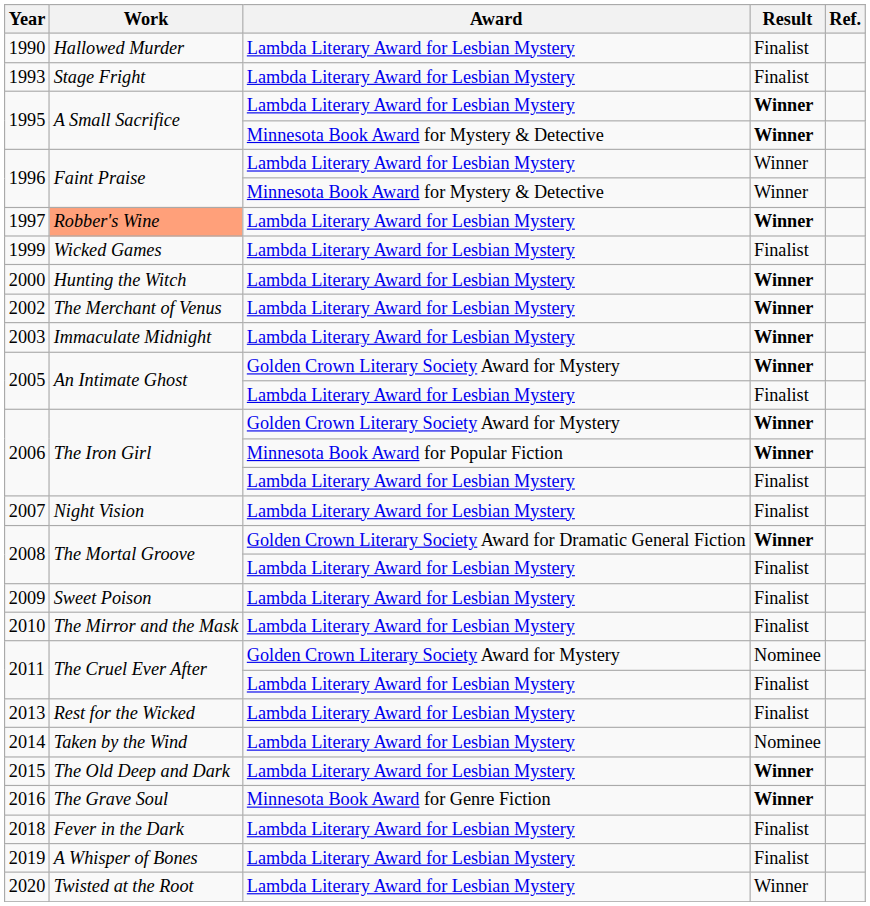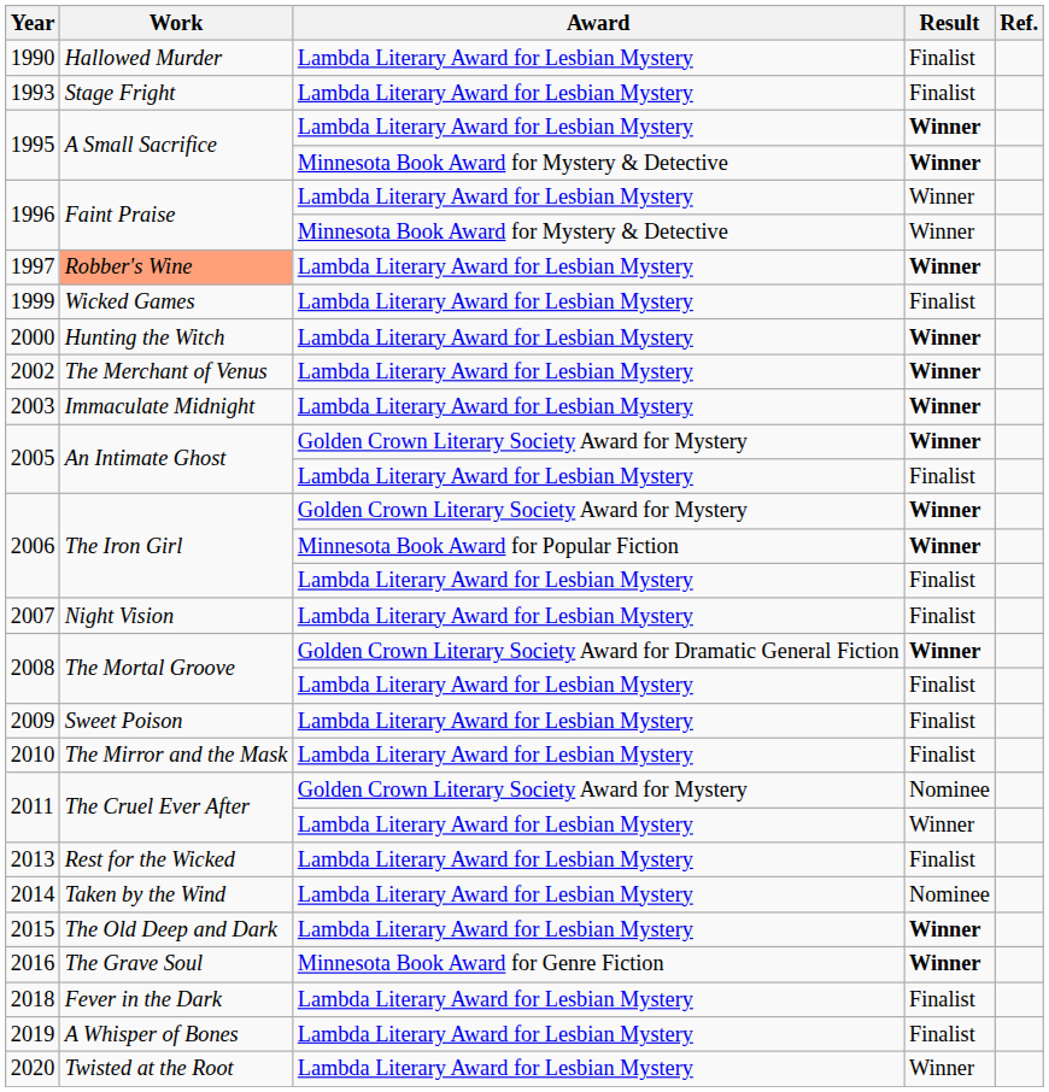 <table class="wikitable sortable">
 <tr>
 <th>Year</th>
 <th>Work</th>
 <th>Award</th>
 <th>Result</th>
 <th>Ref.</th>
 </tr>
 <tr>
 <td>1990</td>
 <td><em>Hallowed Murder</em></td>
 <td><a href='#'>Lambda Literary Award for Lesbian Mystery</a></td>
 <td>Finalist</td>
 <td></td>
 </tr>
 <tr>
 <td>1993</td>
 <td><em>Stage Fright</em></td>
 <td><a href='#'>Lambda Literary Award for Lesbian Mystery</a></td>
 <td>Finalist</td>
 <td></td>
 </tr>
 <tr>
 <td rowspan="2">1995</td>
 <td rowspan="2"><em>A Small Sacrifice</em></td>
 <td><a href='#'>Lambda Literary Award for Lesbian Mystery</a></td>
 <td><strong>Winner</strong></td>
 <td></td>
 </tr>
 <tr>
 <td><a href='#'>Minnesota Book Award</a> for Mystery & Detective</td>
 <td><strong>Winner</strong></td>
 <td></td>
 </tr>
 <tr>
 <td rowspan="2">1996</td>
 <td rowspan="2"><em>Faint Praise</em></td>
 <td><a href='#'>Lambda Literary Award for Lesbian Mystery</a></td>
 <td>Winner</td>
 <td></td>
 </tr>
 <tr>
 <td><a href='#'>Minnesota Book Award</a> for Mystery & Detective</td>
 <td>Winner</td>
 <td></td>
 </tr>
 <tr>
 <td>1997</td>
 <td style="background: lightsalmon;"><em>Robber's Wine</em></td>
 <td><a href='#'>Lambda Literary Award for Lesbian Mystery</a></td>
 <td><strong>Winner</strong></td>
 <td></td>
 </tr>
 <tr>
 <td>1999</td>
 <td><em>Wicked Games</em></td>
 <td><a href='#'>Lambda Literary Award for Lesbian Mystery</a></td>
 <td>Finalist</td>
 <td></td>
 </tr>
 <tr>
 <td>2000</td>
 <td><em>Hunting the Witch</em></td>
 <td><a href='#'>Lambda Literary Award for Lesbian Mystery</a></td>
 <td><strong>Winner</strong></td>
 <td></td>
 </tr>
 <tr>
 <td>2002</td>
 <td><em>The Merchant of Venus</em></td>
 <td><a href='#'>Lambda Literary Award for Lesbian Mystery</a></td>
 <td><strong>Winner</strong></td>
 <td></td>
 </tr>
 <tr>
 <td>2003</td>
 <td><em>Immaculate Midnight</em></td>
 <td><a href='#'>Lambda Literary Award for Lesbian Mystery</a></td>
 <td><strong>Winner</strong></td>
 <td></td>
 </tr>
 <tr>
 <td rowspan="2">2005</td>
 <td rowspan="2"><em>An Intimate Ghost</em></td>
 <td><a href='#'>Golden Crown Literary Society</a> Award for Mystery</td>
 <td><strong>Winner</strong></td>
 <td></td>
 </tr>
 <tr>
 <td><a href='#'>Lambda Literary Award for Lesbian Mystery</a></td>
 <td>Finalist</td>
 <td></td>
 </tr>
 <tr>
 <td rowspan="3">2006</td>
 <td rowspan="3"><em>The Iron Girl</em></td>
 <td><a href='#'>Golden Crown Literary Society</a> Award for Mystery</td>
 <td><strong>Winner</strong></td>
 <td></td>
 </tr>
 <tr>
 <td><a href='#'>Minnesota Book Award</a> for Popular Fiction</td>
 <td><strong>Winner</strong></td>
 <td></td>
 </tr>
 <tr>
 <td><a href='#'>Lambda Literary Award for Lesbian Mystery</a></td>
 <td>Finalist</td>
 <td></td>
 </tr>
 <tr>
 <td>2007</td>
 <td><em>Night Vision</em></td>
 <td><a href='#'>Lambda Literary Award for Lesbian Mystery</a></td>
 <td>Finalist</td>
 <td></td>
 </tr>
 <tr>
 <td rowspan="2">2008</td>
 <td rowspan="2"><em>The Mortal Groove</em></td>
 <td><a href='#'>Golden Crown Literary Society</a> Award for Dramatic General Fiction</td>
 <td><strong>Winner</strong></td>
 <td></td>
 </tr>
 <tr>
 <td><a href='#'>Lambda Literary Award for Lesbian Mystery</a></td>
 <td>Finalist</td>
 <td></td>
 </tr>
 <tr>
 <td>2009</td>
 <td><em>Sweet Poison</em></td>
 <td><a href='#'>Lambda Literary Award for Lesbian Mystery</a></td>
 <td>Finalist</td>
 <td></td>
 </tr>
 <tr>
 <td>2010</td>
 <td><em>The Mirror and the Mask</em></td>
 <td><a href='#'>Lambda Literary Award for Lesbian Mystery</a></td>
 <td>Finalist</td>
 <td></td>
 </tr>
 <tr>
 <td rowspan="2">2011</td>
 <td rowspan="2"><em>The Cruel Ever After</em></td>
 <td><a href='#'>Golden Crown Literary Society</a> Award for Mystery</td>
 <td>Nominee</td>
 <td></td>
 </tr>
 <tr>
 <td><a href='#'>Lambda Literary Award for Lesbian Mystery</a></td>
-<td>Finalist</td>
+<td>Winner</td>
 <td></td>
 </tr>
 <tr>
 <td>2013</td>
 <td><em>Rest for the Wicked</em></td>
 <td><a href='#'>Lambda Literary Award for Lesbian Mystery</a></td>
 <td>Finalist</td>
 <td></td>
 </tr>
 <tr>
 <td>2014</td>
 <td><em>Taken by the Wind</em></td>
 <td><a href='#'>Lambda Literary Award for Lesbian Mystery</a></td>
 <td>Nominee</td>
 <td></td>
 </tr>
 <tr>
 <td>2015</td>
 <td><em>The Old Deep and Dark</em></td>
 <td><a href='#'>Lambda Literary Award for Lesbian Mystery</a></td>
 <td><strong>Winner</strong></td>
 <td></td>
 </tr>
 <tr>
 <td>2016</td>
 <td><em>The Grave Soul</em></td>
 <td><a href='#'>Minnesota Book Award</a> for Genre Fiction</td>
 <td><strong>Winner</strong></td>
 <td></td>
 </tr>
 <tr>
 <td>2018</td>
 <td><em>Fever in the Dark</em></td>
 <td><a href='#'>Lambda Literary Award for Lesbian Mystery</a></td>
 <td>Finalist</td>
 <td></td>
 </tr>
 <tr>
 <td>2019</td>
 <td><em>A Whisper of Bones</em></td>
 <td><a href='#'>Lambda Literary Award for Lesbian Mystery</a></td>
 <td>Finalist</td>
 <td></td>
 </tr>
 <tr>
 <td>2020</td>
 <td><em>Twisted at the Root</em></td>
 <td><a href='#'>Lambda Literary Award for Lesbian Mystery</a></td>
 <td>Winner</td>
 <td></td>
 </tr>
 </table>
